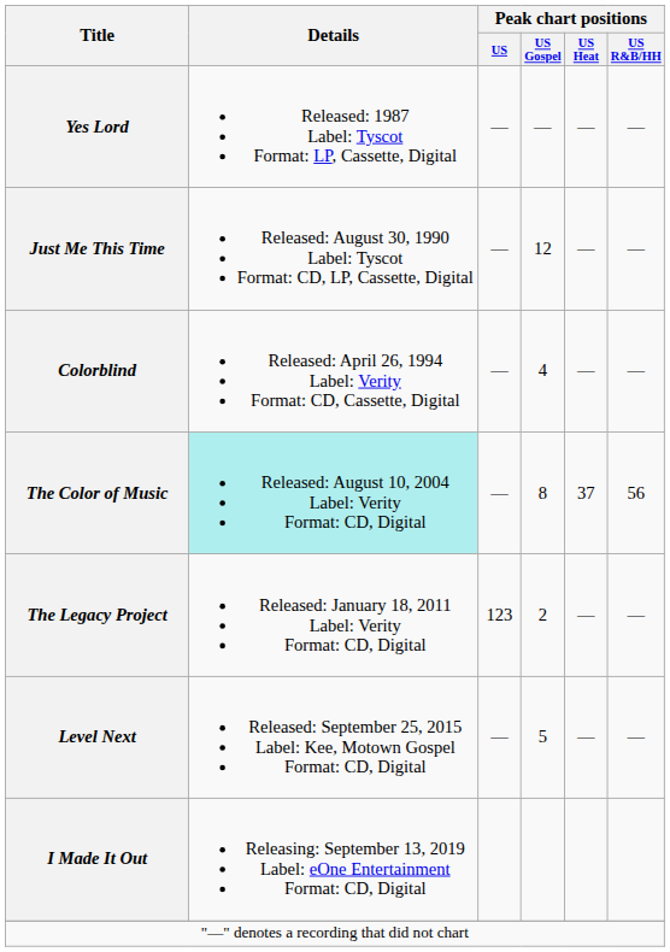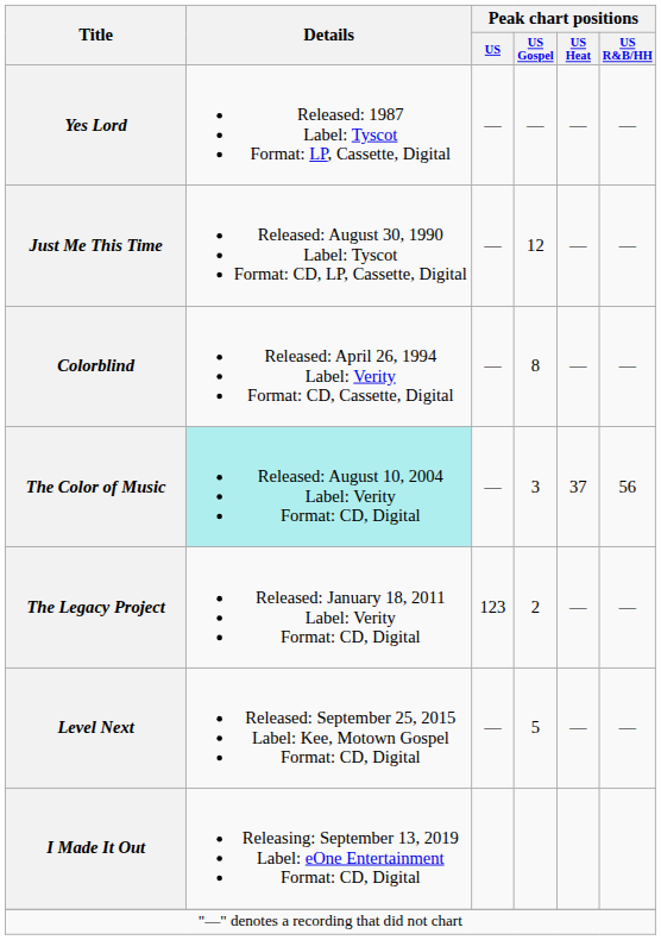 <table class="wikitable plainrowheaders" style="text-align:center;">
 <tr>
 <th rowspan="2" style="width:10em;">Title</th>
 <th rowspan="2" style="width:16em;">Details</th>
 <th scope="col" colspan="4">Peak chart positions</th>
 </tr>
 <tr style="font-size:smaller;">
 <th style="width:3em;font-size:85%;"><a href='#'>US</a><br></th>
 <th style="width:3em;font-size:85%;"><a href='#'>US<br> Gospel</a><br></th>
 <th style="width:3em;font-size:85%;"><a href='#'>US<br> Heat</a><br></th>
 <th style="width:3em;font-size:85%;"><a href='#'>US<br>R&B/HH</a><br></th>
 </tr>
 <tr>
 <th scope="row"><em>Yes Lord</em></th>
 <td><br><ul><li>Released: 1987</li><li>Label: <a href='#'>Tyscot</a></li><li>Format: <a href='#'>LP</a>, Cassette, Digital</li></ul></td>
 <td>—</td>
 <td>—</td>
 <td>—</td>
 <td>—</td>
 </tr>
 <tr>
 <th scope="row"><em>Just Me This Time</em></th>
 <td><br><ul><li>Released: August 30, 1990</li><li>Label: Tyscot</li><li>Format: CD, LP, Cassette, Digital</li></ul></td>
 <td>—</td>
 <td>12</td>
 <td>—</td>
 <td>—</td>
 </tr>
 <tr>
 <th scope="row"><em>Colorblind</em></th>
 <td><br><ul><li>Released:  April 26, 1994</li><li>Label: <a href='#'>Verity</a></li><li>Format: CD, Cassette, Digital</li></ul></td>
 <td>—</td>
-<td>4</td>
+<td>8</td>
 <td>—</td>
 <td>—</td>
 </tr>
 <tr>
 <th scope="row"><em>The Color of Music</em></th>
 <td style="background: paleturquoise;"><br><ul><li>Released: August 10, 2004</li><li>Label:  Verity</li><li>Format: CD, Digital</li></ul></td>
 <td>—</td>
-<td>8</td>
+<td>3</td>
 <td>37</td>
 <td>56</td>
 </tr>
 <tr>
 <th scope="row"><em>The Legacy Project</em></th>
 <td><br><ul><li>Released: January 18, 2011</li><li>Label: Verity</li><li>Format: CD, Digital</li></ul></td>
 <td>123</td>
 <td>2</td>
 <td>—</td>
 <td>—</td>
 </tr>
 <tr>
 <th scope="row"><em>Level Next</em></th>
 <td><br><ul><li>Released: September 25, 2015</li><li>Label: Kee, Motown Gospel</li><li>Format: CD, Digital</li></ul></td>
 <td>—</td>
 <td>5</td>
 <td>—</td>
 <td>—</td>
 </tr>
 <tr>
 <th scope="row"><em>I Made It Out</em></th>
 <td><br><ul><li>Releasing: September 13, 2019</li><li>Label: <a href='#'>eOne Entertainment</a></li><li>Format: CD, Digital</li></ul></td>
 <td></td>
 <td></td>
 <td></td>
 <td></td>
 </tr>
 <tr>
 </tr>
 <tr>
 <td colspan="9" style="font-size:90%">"—" denotes a recording that did not chart</td>
 </tr>
 </table>
